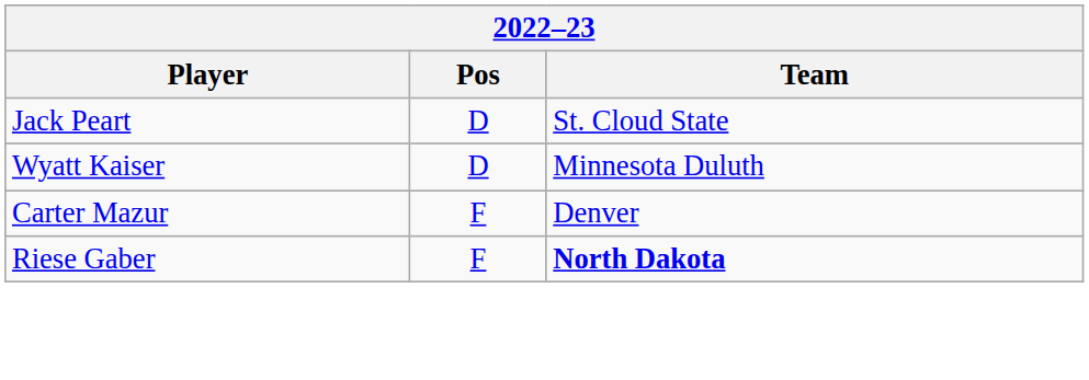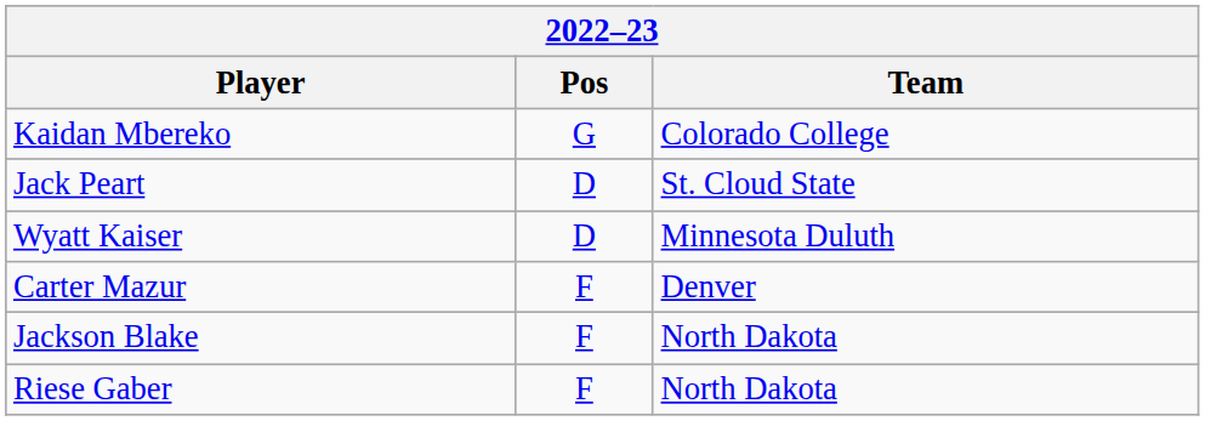 <table class="wikitable" width=95%>
 <tr>
 <th colspan=3><a href='#'>2022–23</a></th>
 </tr>
 <tr>
 <th>Player</th>
 <th>Pos</th>
 <th>Team</th>
+</tr>
+<tr>
+<td><a href='#'>Kaidan Mbereko</a></td>
+<td align=center><a href='#'>G</a></td>
+<td><a href='#'>Colorado College</a></td>
 </tr>
 <tr>
 <td><a href='#'>Jack Peart</a></td>
 <td align=center><a href='#'>D</a></td>
 <td><a href='#'>St. Cloud State</a></td>
 </tr>
 <tr>
 <td><a href='#'>Wyatt Kaiser</a></td>
 <td align=center><a href='#'>D</a></td>
 <td><a href='#'>Minnesota Duluth</a></td>
 </tr>
 <tr>
 <td><a href='#'>Carter Mazur</a></td>
 <td align=center><a href='#'>F</a></td>
 <td><a href='#'>Denver</a></td>
 </tr>
 <tr>
+<td><a href='#'>Jackson Blake</a></td>
+<td align=center><a href='#'>F</a></td>
+<td><a href='#'>North Dakota</a></td>
+</tr>
+<tr>
 <td><a href='#'>Riese Gaber</a></td>
 <td align=center><a href='#'>F</a></td>
-<td><strong><a href='#'>North Dakota</a></strong></td>
+<td><a href='#'>North Dakota</a></td>
 </tr>
 </table>
